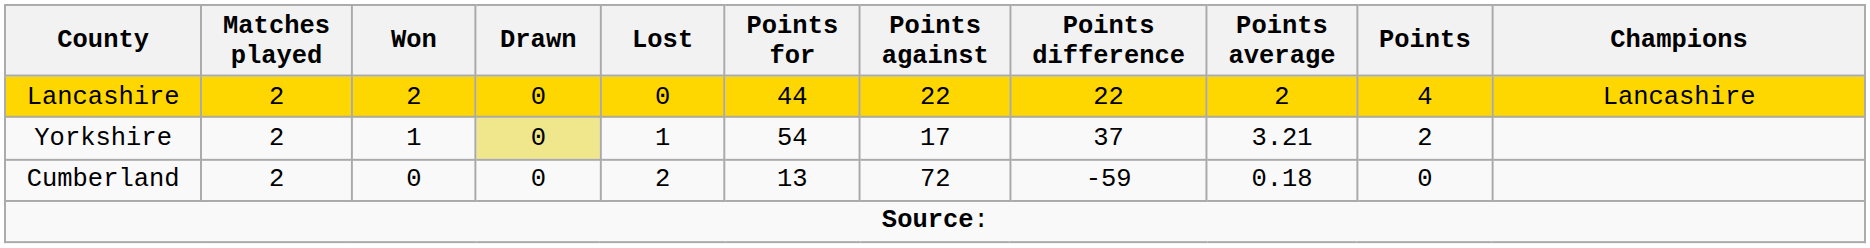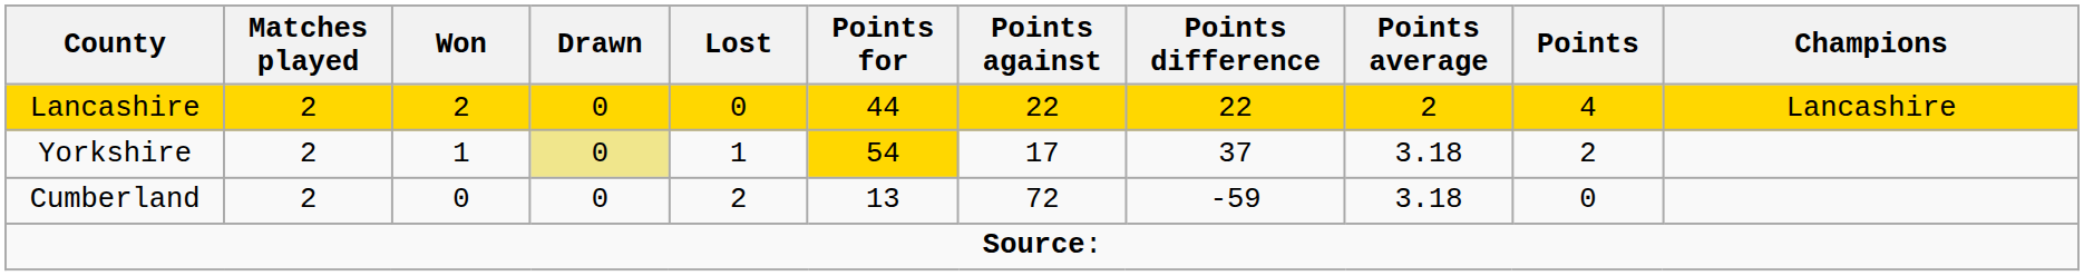 <table class="wikitable plainrowheaders" style="text-align: center; width: 60%">
 <tr>
 <th scope="col" style="width: 5%;">County</th>
 <th scope="col" style="width: 5%;">Matches played</th>
 <th scope="col" style="width: 5%;">Won</th>
 <th scope="col" style="width: 5%;">Drawn</th>
 <th scope="col" style="width: 5%;">Lost</th>
 <th scope="col" style="width: 5%;">Points for</th>
 <th scope="col" style="width: 5%;">Points against</th>
 <th scope="col" style="width: 5%;">Points difference</th>
 <th scope="col" style="width: 5%;">Points average</th>
 <th scope="col" style="width: 5%;">Points</th>
 <th scope="col" style="width: 15%;">Champions</th>
 </tr>
 <tr style="background: gold;">
 <td>Lancashire</td>
 <td>2</td>
 <td>2</td>
 <td>0</td>
 <td>0</td>
 <td>44</td>
 <td>22</td>
 <td>22</td>
 <td>2</td>
 <td>4</td>
 <td>Lancashire</td>
 </tr>
 <tr>
 <td>Yorkshire</td>
 <td>2</td>
 <td>1</td>
 <td style="background: khaki;">0</td>
 <td>1</td>
-<td>54</td>
+<td style="background: gold;">54</td>
 <td>17</td>
 <td>37</td>
-<td>3.21</td>
+<td>3.18</td>
 <td>2</td>
 <td></td>
 </tr>
 <tr>
 <td>Cumberland</td>
 <td>2</td>
 <td>0</td>
 <td>0</td>
 <td>2</td>
 <td>13</td>
 <td>72</td>
 <td>-59</td>
-<td>0.18</td>
+<td>3.18</td>
 <td>0</td>
 <td></td>
 </tr>
 <tr>
 <td colspan="11"><strong>Source</strong>:</td>
 </tr>
 </table>
